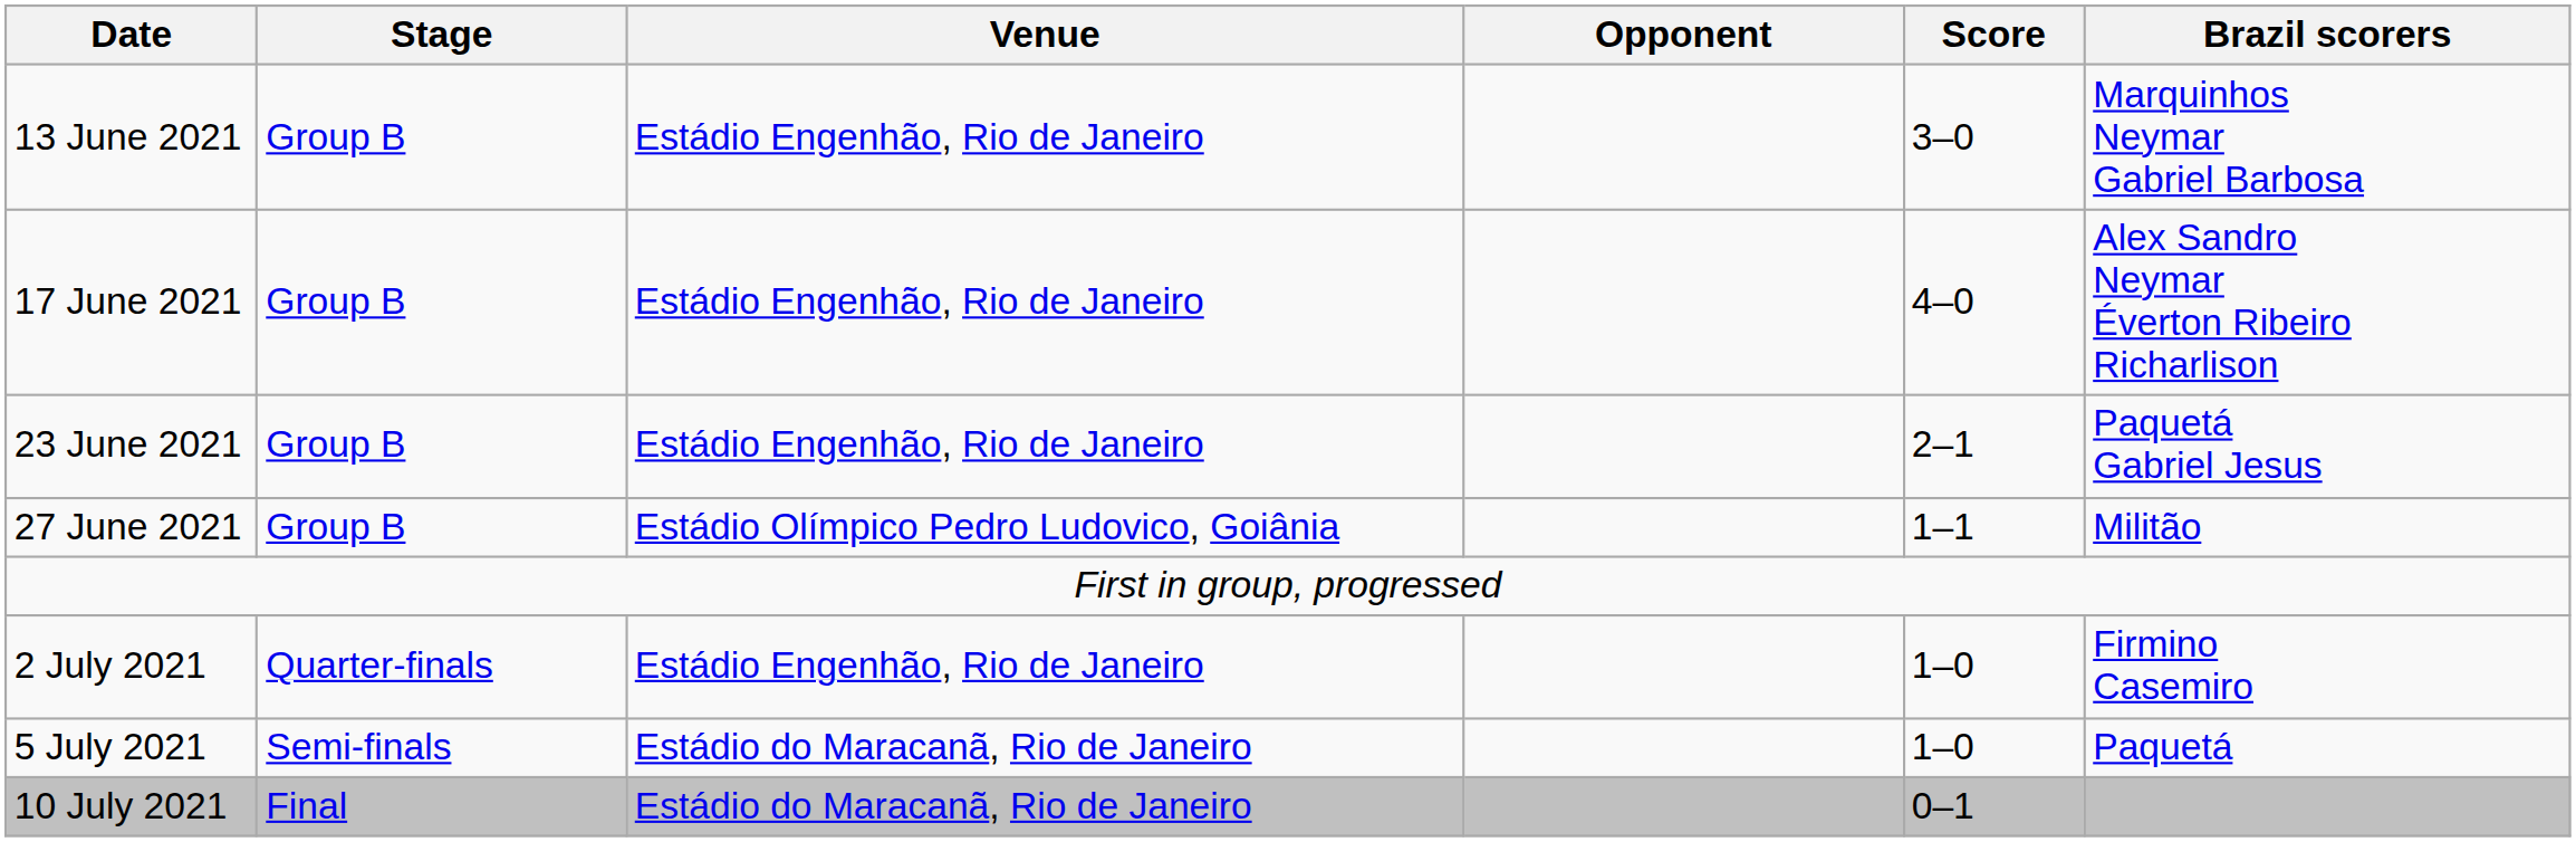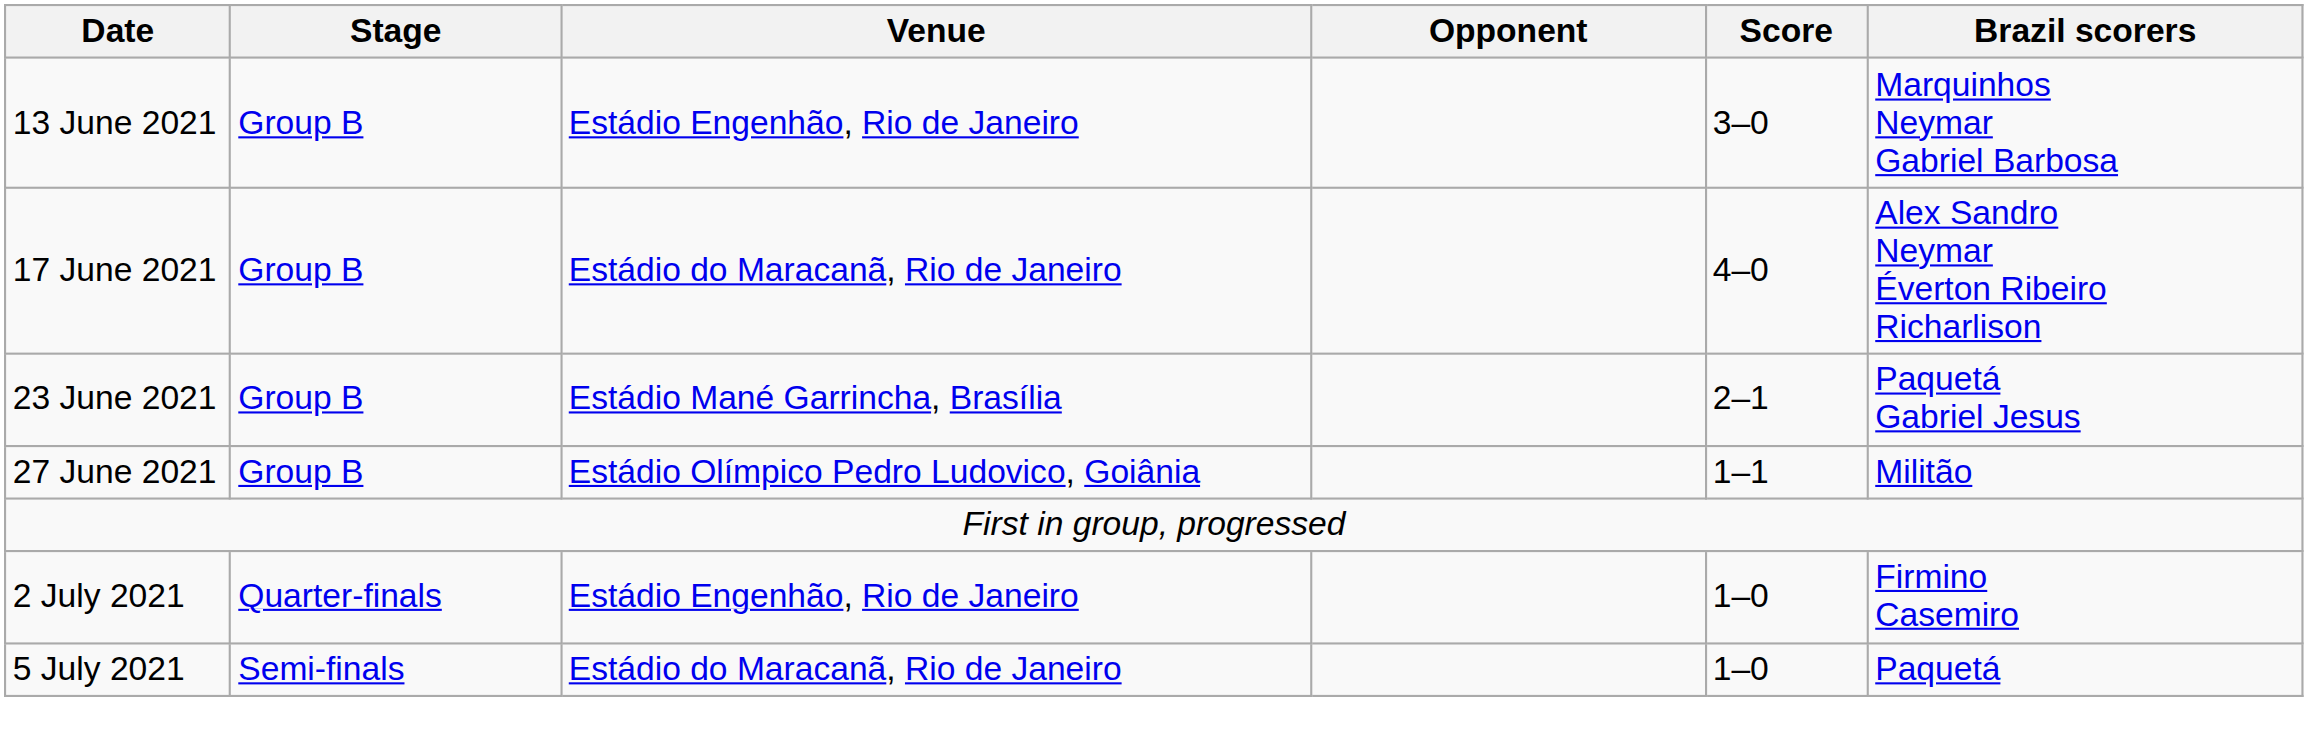 <table class="wikitable">
 <tr>
 <th width=100px>Date</th>
 <th width=150px>Stage</th>
 <th width=350px>Venue</th>
 <th width=180px>Opponent</th>
 <th width=70px>Score</th>
 <th width=200px>Brazil scorers</th>
 </tr>
 <tr>
 <td>13 June 2021</td>
 <td><a href='#'>Group B</a></td>
 <td><a href='#'>Estádio Engenhão</a>, <a href='#'>Rio de Janeiro</a></td>
 <td></td>
 <td>3–0</td>
 <td><a href='#'>Marquinhos</a>  <br> <a href='#'>Neymar</a>  <br> <a href='#'>Gabriel Barbosa</a> </td>
 </tr>
 <tr>
 <td>17 June 2021</td>
 <td><a href='#'>Group B</a></td>
-<td><a href='#'>Estádio Engenhão</a>, <a href='#'>Rio de Janeiro</a></td>
+<td><a href='#'>Estádio do Maracanã</a>, <a href='#'>Rio de Janeiro</a></td>
 <td></td>
 <td>4–0</td>
 <td><a href='#'>Alex Sandro</a>  <br> <a href='#'>Neymar</a>  <br> <a href='#'>Éverton Ribeiro</a>  <br> <a href='#'>Richarlison</a> </td>
 </tr>
 <tr>
 <td>23 June 2021</td>
 <td><a href='#'>Group B</a></td>
-<td><a href='#'>Estádio Engenhão</a>, <a href='#'>Rio de Janeiro</a></td>
+<td><a href='#'>Estádio Mané Garrincha</a>, <a href='#'>Brasília</a></td>
 <td></td>
 <td>2–1</td>
 <td><a href='#'>Paquetá</a>  <br> <a href='#'>Gabriel Jesus</a> </td>
 </tr>
 <tr>
 <td>27 June 2021</td>
 <td><a href='#'>Group B</a></td>
 <td><a href='#'>Estádio Olímpico Pedro Ludovico</a>, <a href='#'>Goiânia</a></td>
 <td></td>
 <td>1–1</td>
 <td><a href='#'>Militão</a> </td>
 </tr>
 <tr>
 <td colspan="6" style="text-align:center;"><em>First in group, progressed</em></td>
 </tr>
 <tr>
 <td>2 July 2021</td>
 <td><a href='#'>Quarter-finals</a></td>
 <td><a href='#'>Estádio Engenhão</a>, <a href='#'>Rio de Janeiro</a></td>
 <td></td>
 <td>1–0</td>
 <td><a href='#'>Firmino</a>  <br> <a href='#'>Casemiro</a> </td>
 </tr>
 <tr>
 <td>5 July 2021</td>
 <td><a href='#'>Semi-finals</a></td>
 <td><a href='#'>Estádio do Maracanã</a>, <a href='#'>Rio de Janeiro</a></td>
 <td></td>
 <td>1–0</td>
 <td><a href='#'>Paquetá</a> </td>
 </tr>
-<tr style="background:silver;">
-<td>10 July 2021</td>
-<td><a href='#'>Final</a></td>
-<td><a href='#'>Estádio do Maracanã</a>, <a href='#'>Rio de Janeiro</a></td>
-<td></td>
-<td>0–1</td>
-<td></td>
-</tr>
 </table>
